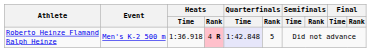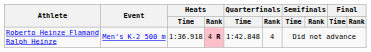 <table class=wikitable style="font-size:90%">
 <tr>
 <th rowspan="2">Athlete</th>
 <th rowspan="2">Event</th>
 <th colspan=2>Heats</th>
 <th colspan=2>Quarterfinals</th>
 <th colspan=2>Semifinals</th>
 <th colspan=2>Final</th>
 </tr>
 <tr style="font-size:95%">
 <th>Time</th>
 <th>Rank</th>
 <th>Time</th>
 <th>Rank</th>
 <th>Time</th>
 <th>Rank</th>
 <th>Time</th>
 <th>Rank</th>
 </tr>
 <tr align=center>
 <td align=left><a href='#'>Roberto Heinze Flamand</a><br><a href='#'>Ralph Heinze</a></td>
 <td align=left><a href='#'>Men's K-2 500 m</a></td>
 <td>1:36.918</td>
 <td style="background: pink;">4 <strong>R</strong></td>
-<td style="background: lavender;">1:42.848</td>
-<td>5</td>
+<td>1:42.848</td>
+<td>4</td>
 <td colspan=4>Did not advance</td>
 </tr>
 </table>
